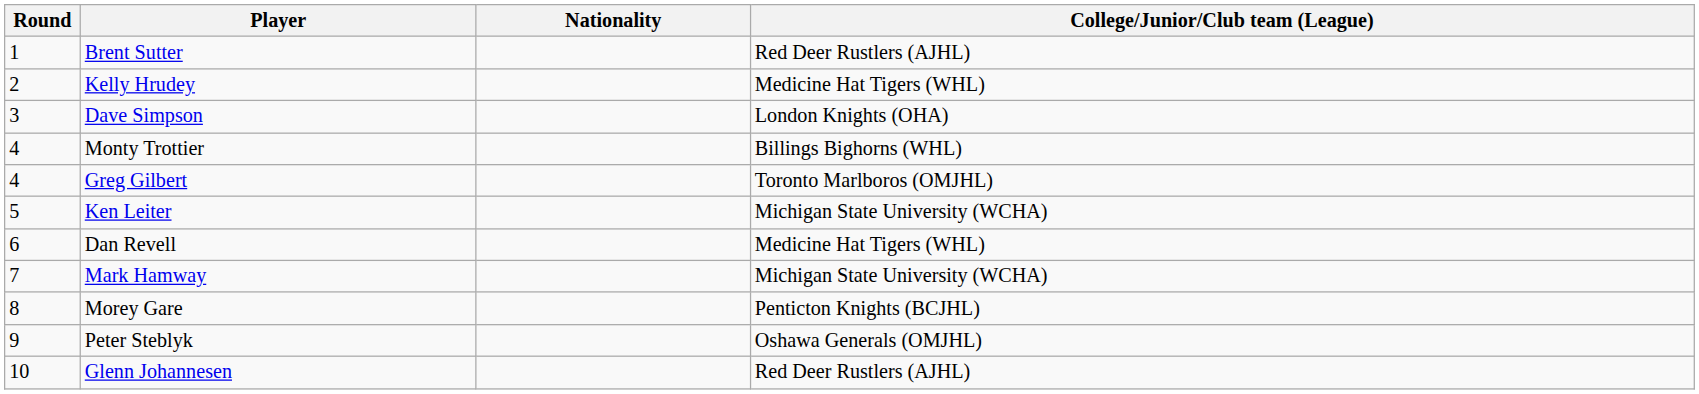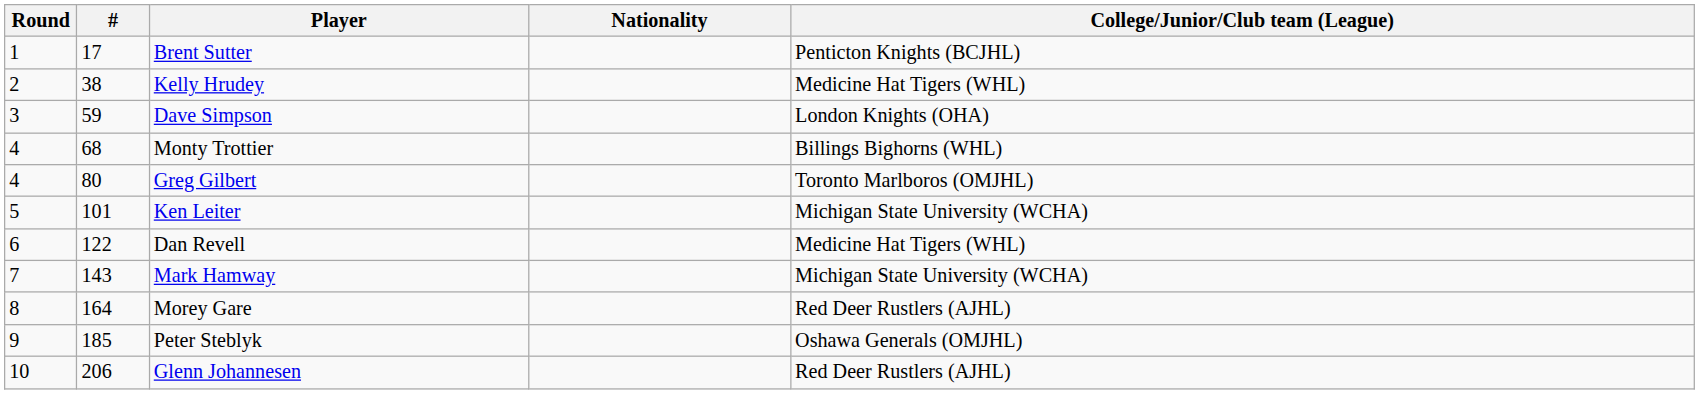 <table class="wikitable">
 <tr align="center">
 <th bgcolor="#DDDDFF" width="4.0%">Round</th>
+<th bgcolor="#DDDDFF" width="4.0%">#</th>
 <th bgcolor="#DDDDFF" width="21.0%">Player</th>
 <th bgcolor="#DDDDFF" width="14.5%">Nationality</th>
 <th bgcolor="#DDDDFF" width="50.0%">College/Junior/Club team (League)</th>
 </tr>
 <tr>
 <td>1</td>
+<td>17</td>
 <td><a href='#'>Brent Sutter</a></td>
 <td></td>
-<td>Red Deer Rustlers (AJHL)</td>
+<td>Penticton Knights (BCJHL)</td>
 </tr>
 <tr>
 <td>2</td>
+<td>38</td>
 <td><a href='#'>Kelly Hrudey</a></td>
 <td></td>
 <td>Medicine Hat Tigers (WHL)</td>
 </tr>
 <tr>
 <td>3</td>
+<td>59</td>
 <td><a href='#'>Dave Simpson</a></td>
 <td></td>
 <td>London Knights (OHA)</td>
 </tr>
 <tr>
 <td>4</td>
+<td>68</td>
 <td>Monty Trottier</td>
 <td></td>
 <td>Billings Bighorns (WHL)</td>
 </tr>
 <tr>
 <td>4</td>
+<td>80</td>
 <td><a href='#'>Greg Gilbert</a></td>
 <td></td>
 <td>Toronto Marlboros (OMJHL)</td>
 </tr>
 <tr>
 <td>5</td>
+<td>101</td>
 <td><a href='#'>Ken Leiter</a></td>
 <td></td>
 <td>Michigan State University (WCHA)</td>
 </tr>
 <tr>
 <td>6</td>
+<td>122</td>
 <td>Dan Revell</td>
 <td></td>
 <td>Medicine Hat Tigers (WHL)</td>
 </tr>
 <tr>
 <td>7</td>
+<td>143</td>
 <td><a href='#'>Mark Hamway</a></td>
 <td></td>
 <td>Michigan State University (WCHA)</td>
 </tr>
 <tr>
 <td>8</td>
+<td>164</td>
 <td>Morey Gare</td>
 <td></td>
-<td>Penticton Knights (BCJHL)</td>
+<td>Red Deer Rustlers (AJHL)</td>
 </tr>
 <tr>
 <td>9</td>
+<td>185</td>
 <td>Peter Steblyk</td>
 <td></td>
 <td>Oshawa Generals (OMJHL)</td>
 </tr>
 <tr>
 <td>10</td>
+<td>206</td>
 <td><a href='#'>Glenn Johannesen</a></td>
 <td></td>
 <td>Red Deer Rustlers (AJHL)</td>
 </tr>
 </table>
